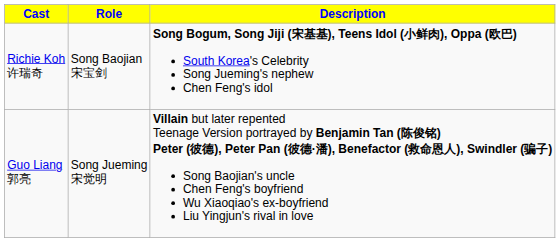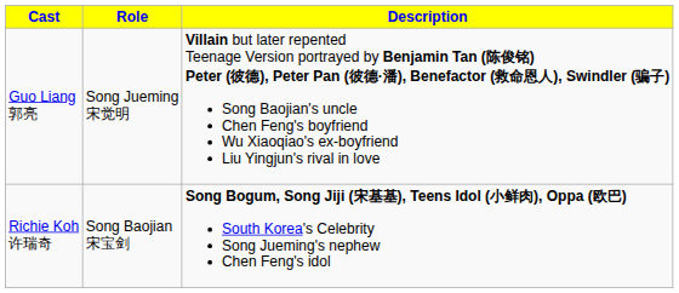 <table class="wikitable">
 <tr>
 <th style="background:yellow; color:blue">Cast</th>
 <th style="background:yellow; color:blue">Role</th>
 <th style="background:yellow; color:blue">Description</th>
 </tr>
 <tr>
+<td><a href='#'>Guo Liang</a> <br> 郭亮</td>
+<td>Song Jueming <br> 宋觉明</td>
+<td><strong>Villain</strong> but later repented <br> Teenage Version portrayed by <strong>Benjamin Tan (陈俊铭)</strong> <br> <strong>Peter (彼德), Peter Pan (彼德·潘), Benefactor (救命恩人), Swindler (骗子)</strong><br><ul><li>Song Baojian's uncle</li><li>Chen Feng's boyfriend</li><li>Wu Xiaoqiao's ex-boyfriend</li><li>Liu Yingjun's rival in love</li></ul></td>
+</tr>
+<tr>
 <td><a href='#'>Richie Koh</a> <br> 许瑞奇</td>
 <td>Song Baojian <br> 宋宝剑</td>
 <td><strong>Song Bogum, Song Jiji (宋基基), Teens Idol (小鲜肉), Oppa (欧巴)</strong><br><ul><li><a href='#'>South Korea</a>'s Celebrity</li><li>Song Jueming's nephew</li><li>Chen Feng's idol</li></ul></td>
 </tr>
-<tr>
-<td><a href='#'>Guo Liang</a> <br> 郭亮</td>
-<td>Song Jueming <br> 宋觉明</td>
-<td><strong>Villain</strong> but later repented <br> Teenage Version portrayed by <strong>Benjamin Tan (陈俊铭)</strong> <br> <strong>Peter (彼德), Peter Pan (彼德·潘), Benefactor (救命恩人), Swindler (骗子)</strong><br><ul><li>Song Baojian's uncle</li><li>Chen Feng's boyfriend</li><li>Wu Xiaoqiao's ex-boyfriend</li><li>Liu Yingjun's rival in love</li></ul></td>
-</tr>
 </table>
